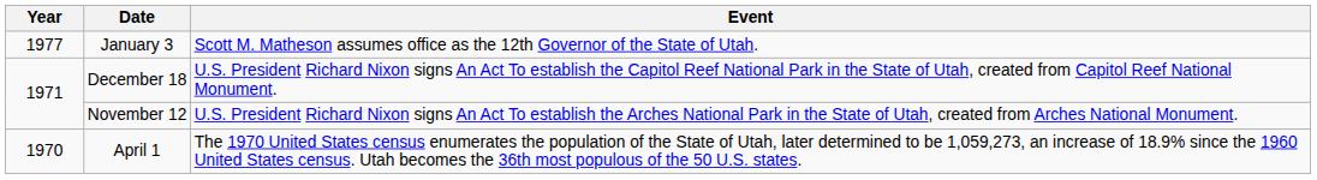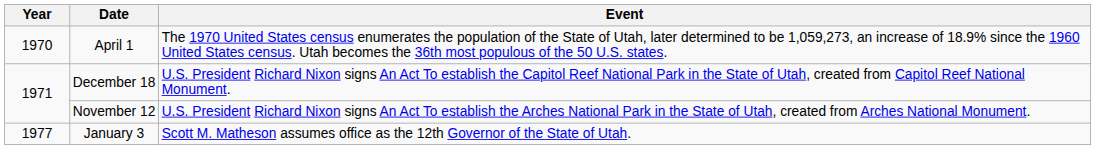 <table class="wikitable" style="width:100%;">
 <tr>
 <th style="width:6%">Year</th>
 <th style="width:8%">Date</th>
 <th style="width:86%">Event</th>
 </tr>
 <tr>
-<td align=center rowspan=1>1977</td>
-<td align=center>January 3</td>
-<td><a href='#'>Scott M. Matheson</a> assumes office as the 12th <a href='#'>Governor of the State of Utah</a>.</td>
+<td align=center rowspan=1>1970</td>
+<td align=center>April 1</td>
+<td>The <a href='#'>1970 United States census</a> enumerates the population of the State of Utah, later determined to be 1,059,273, an increase of 18.9% since the <a href='#'>1960 United States census</a>. Utah becomes the <a href='#'>36th most populous of the 50 U.S. states</a>.</td>
 </tr>
 <tr>
 <td align=center rowspan=2>1971</td>
 <td align=center>December 18</td>
 <td><a href='#'>U.S. President</a> <a href='#'>Richard Nixon</a> signs <a href='#'>An Act To establish the Capitol Reef National Park in the State of Utah</a>, created from <a href='#'>Capitol Reef National Monument</a>.</td>
 </tr>
 <tr>
 <td align=center>November 12</td>
 <td><a href='#'>U.S. President</a> <a href='#'>Richard Nixon</a> signs <a href='#'>An Act To establish the Arches National Park in the State of Utah</a>, created from <a href='#'>Arches National Monument</a>.</td>
 </tr>
 <tr>
-<td align=center rowspan=1>1970</td>
-<td align=center>April 1</td>
-<td>The <a href='#'>1970 United States census</a> enumerates the population of the State of Utah, later determined to be 1,059,273, an increase of 18.9% since the <a href='#'>1960 United States census</a>. Utah becomes the <a href='#'>36th most populous of the 50 U.S. states</a>.</td>
+<td align=center rowspan=1>1977</td>
+<td align=center>January 3</td>
+<td><a href='#'>Scott M. Matheson</a> assumes office as the 12th <a href='#'>Governor of the State of Utah</a>.</td>
 </tr>
 </table>
